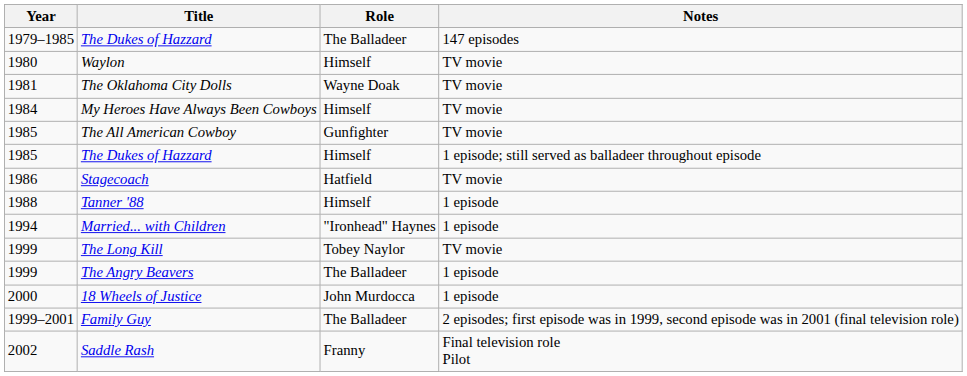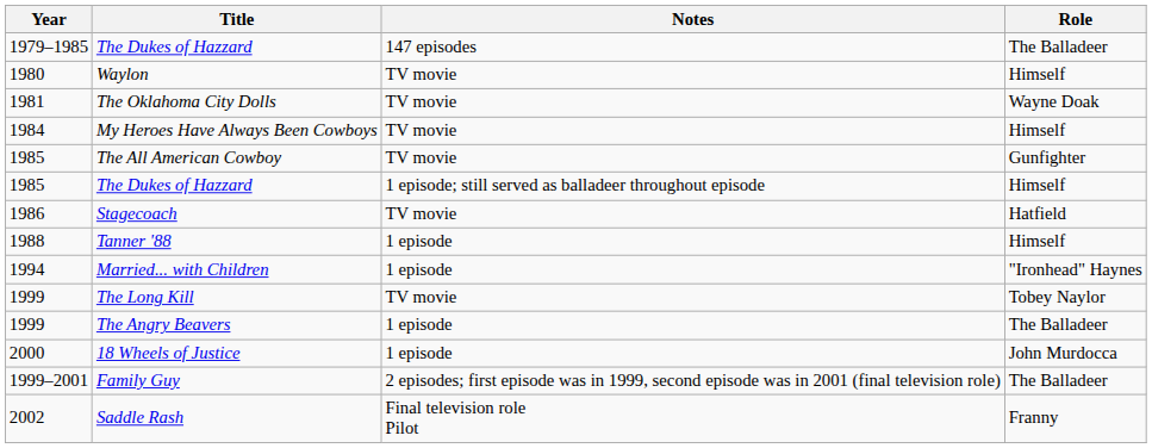 <table class="wikitable">
 <tr>
 <th>Year</th>
 <th>Title</th>
+<th>Notes</th>
 <th>Role</th>
-<th>Notes</th>
 </tr>
 <tr>
 <td>1979–1985</td>
 <td><em><a href='#'>The Dukes of Hazzard</a></em></td>
+<td>147 episodes</td>
 <td>The Balladeer</td>
-<td>147 episodes</td>
 </tr>
 <tr>
 <td>1980</td>
 <td><em>Waylon</em></td>
+<td>TV movie</td>
 <td>Himself</td>
-<td>TV movie</td>
 </tr>
 <tr>
 <td>1981</td>
 <td><em>The Oklahoma City Dolls</em></td>
+<td>TV movie</td>
 <td>Wayne Doak</td>
-<td>TV movie</td>
 </tr>
 <tr>
 <td>1984</td>
 <td><em>My Heroes Have Always Been Cowboys</em></td>
+<td>TV movie</td>
 <td>Himself</td>
-<td>TV movie</td>
 </tr>
 <tr>
 <td>1985</td>
 <td><em>The All American Cowboy</em></td>
+<td>TV movie</td>
 <td>Gunfighter</td>
-<td>TV movie</td>
 </tr>
 <tr>
 <td>1985</td>
 <td><em><a href='#'>The Dukes of Hazzard</a></em></td>
+<td>1 episode; still served as balladeer throughout episode</td>
 <td>Himself</td>
-<td>1 episode; still served as balladeer throughout episode</td>
 </tr>
 <tr>
 <td>1986</td>
 <td><em><a href='#'>Stagecoach</a></em></td>
+<td>TV movie</td>
 <td>Hatfield</td>
-<td>TV movie</td>
 </tr>
 <tr>
 <td>1988</td>
 <td><em><a href='#'>Tanner '88</a></em></td>
+<td>1 episode</td>
 <td>Himself</td>
-<td>1 episode</td>
 </tr>
 <tr>
 <td>1994</td>
 <td><em><a href='#'>Married... with Children</a></em></td>
+<td>1 episode</td>
 <td>"Ironhead" Haynes</td>
-<td>1 episode</td>
 </tr>
 <tr>
 <td>1999</td>
 <td><em><a href='#'>The Long Kill</a></em></td>
+<td>TV movie</td>
 <td>Tobey Naylor</td>
-<td>TV movie</td>
 </tr>
 <tr>
 <td>1999</td>
 <td><em><a href='#'>The Angry Beavers</a></em></td>
+<td>1 episode</td>
 <td>The Balladeer</td>
-<td>1 episode</td>
 </tr>
 <tr>
 <td>2000</td>
 <td><em><a href='#'>18 Wheels of Justice</a></em></td>
+<td>1 episode</td>
 <td>John Murdocca</td>
-<td>1 episode</td>
 </tr>
 <tr>
 <td>1999–2001</td>
 <td><em><a href='#'>Family Guy</a></em></td>
+<td>2 episodes; first episode was in 1999, second episode was in 2001 (final television role)</td>
 <td>The Balladeer</td>
-<td>2 episodes; first episode was in 1999, second episode was in 2001 (final television role)</td>
 </tr>
 <tr>
 <td>2002</td>
 <td><em><a href='#'>Saddle Rash</a></em></td>
+<td>Final television role<br>Pilot</td>
 <td>Franny</td>
-<td>Final television role<br>Pilot</td>
 </tr>
 </table>
